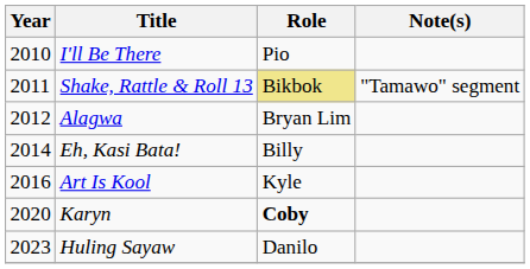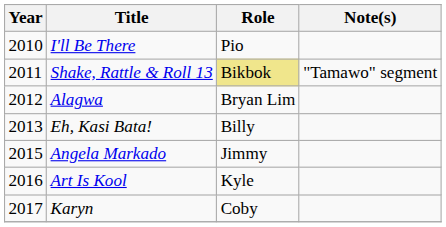 <table class="wikitable plainrowheaders sortable">
 <tr>
 <th scope="col">Year</th>
 <th scope="col">Title</th>
 <th scope="col" class="unsortable">Role</th>
 <th scope="col" class="unsortable">Note(s)</th>
 </tr>
 <tr>
 <td>2010</td>
 <td><em><a href='#'>I'll Be There</a></em></td>
 <td>Pio</td>
 <td></td>
 </tr>
 <tr>
 <td>2011</td>
 <td><em><a href='#'>Shake, Rattle & Roll 13</a></em></td>
 <td style="background: khaki;">Bikbok</td>
 <td>"Tamawo" segment</td>
 </tr>
 <tr>
 <td>2012</td>
 <td><em><a href='#'>Alagwa</a></em></td>
 <td>Bryan Lim</td>
 <td></td>
 </tr>
 <tr>
-<td>2014</td>
+<td>2013</td>
 <td><em>Eh, Kasi Bata!</em></td>
 <td>Billy</td>
+<td></td>
+</tr>
+<tr>
+<td>2015</td>
+<td><em><a href='#'>Angela Markado</a></em></td>
+<td>Jimmy</td>
 <td></td>
 </tr>
 <tr>
 <td>2016</td>
 <td><em><a href='#'>Art Is Kool</a></em></td>
 <td>Kyle</td>
 <td></td>
 </tr>
 <tr>
-<td>2020</td>
+<td>2017</td>
 <td><em>Karyn</em></td>
-<td><strong>Coby</strong></td>
-<td></td>
-</tr>
-<tr>
-<td>2023</td>
-<td><em>Huling Sayaw</em></td>
-<td>Danilo</td>
+<td>Coby</td>
 <td></td>
 </tr>
 <tr>
 </tr>
 </table>
